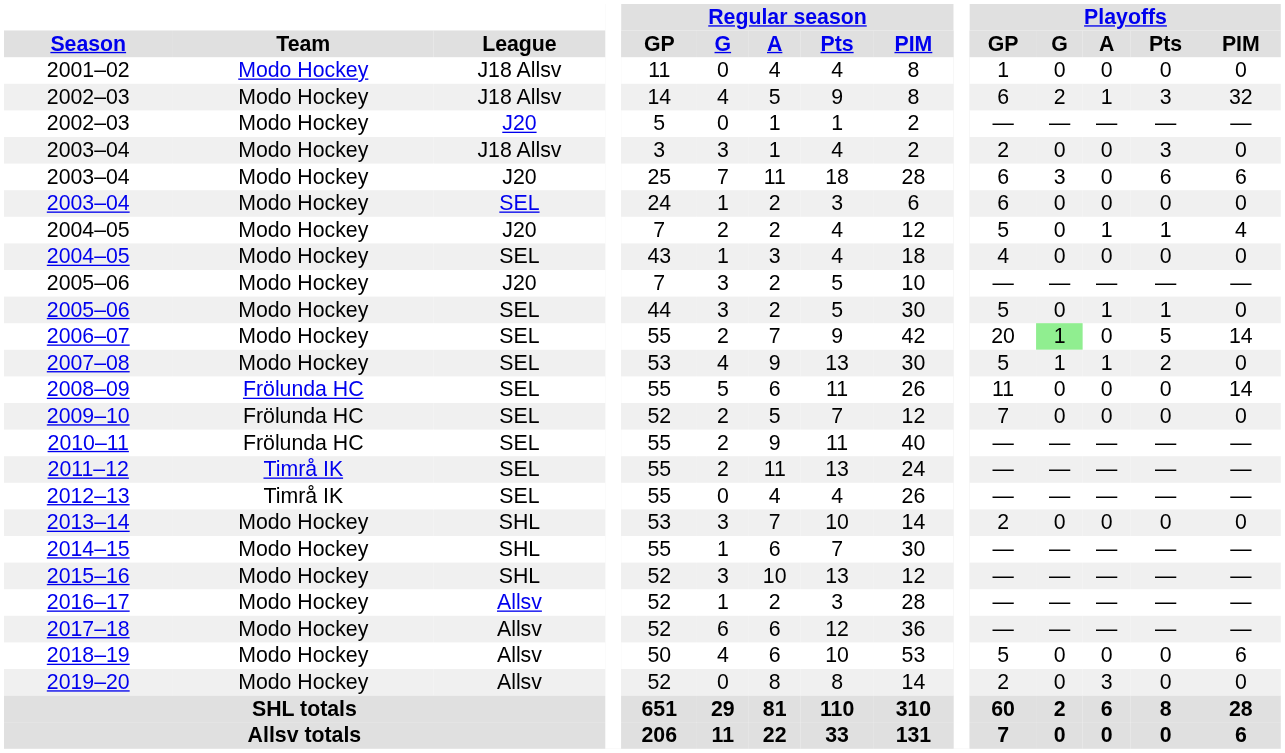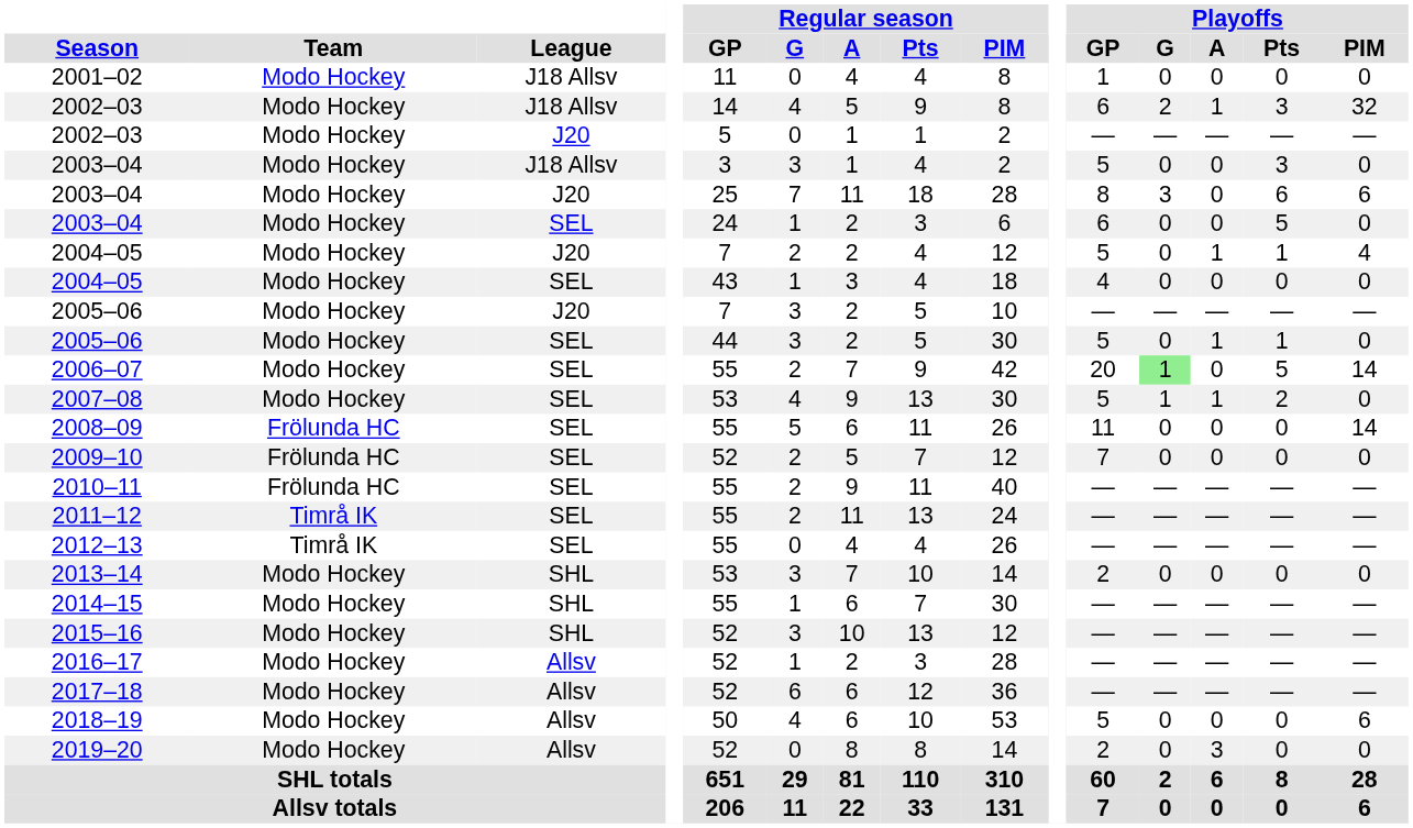 <table border="0" cellpadding="1" cellspacing="0" ID="Table3" style="text-align:center; width:60em">
 <tr bgcolor="#e0e0e0">
 <th colspan="3" bgcolor="#ffffff"> </th>
 <th rowspan="99" bgcolor="#ffffff"> </th>
 <th colspan="5"><a href='#'>Regular season</a></th>
 <th rowspan="99" bgcolor="#ffffff"> </th>
 <th colspan="5"><a href='#'>Playoffs</a></th>
 </tr>
 <tr bgcolor="#e0e0e0">
 <th><a href='#'>Season</a></th>
 <th>Team</th>
 <th>League</th>
 <th>GP</th>
 <th><a href='#'>G</a></th>
 <th><a href='#'>A</a></th>
 <th><a href='#'>Pts</a></th>
 <th><a href='#'>PIM</a></th>
 <th>GP</th>
 <th>G</th>
 <th>A</th>
 <th>Pts</th>
 <th>PIM</th>
 </tr>
 <tr>
 <td>2001–02</td>
 <td><a href='#'>Modo Hockey</a></td>
 <td>J18 Allsv</td>
 <td>11</td>
 <td>0</td>
 <td>4</td>
 <td>4</td>
 <td>8</td>
 <td>1</td>
 <td>0</td>
 <td>0</td>
 <td>0</td>
 <td>0</td>
 </tr>
 <tr bgcolor="#f0f0f0">
 <td>2002–03</td>
 <td>Modo Hockey</td>
 <td>J18 Allsv</td>
 <td>14</td>
 <td>4</td>
 <td>5</td>
 <td>9</td>
 <td>8</td>
 <td>6</td>
 <td>2</td>
 <td>1</td>
 <td>3</td>
 <td>32</td>
 </tr>
 <tr>
 <td>2002–03</td>
 <td>Modo Hockey</td>
 <td><a href='#'>J20</a></td>
 <td>5</td>
 <td>0</td>
 <td>1</td>
 <td>1</td>
 <td>2</td>
 <td>—</td>
 <td>—</td>
 <td>—</td>
 <td>—</td>
 <td>—</td>
 </tr>
 <tr bgcolor="#f0f0f0">
 <td>2003–04</td>
 <td>Modo Hockey</td>
 <td>J18 Allsv</td>
 <td>3</td>
 <td>3</td>
 <td>1</td>
 <td>4</td>
 <td>2</td>
-<td>2</td>
+<td>5</td>
 <td>0</td>
 <td>0</td>
 <td>3</td>
 <td>0</td>
 </tr>
 <tr>
 <td>2003–04</td>
 <td>Modo Hockey</td>
 <td>J20</td>
 <td>25</td>
 <td>7</td>
 <td>11</td>
 <td>18</td>
 <td>28</td>
-<td>6</td>
+<td>8</td>
 <td>3</td>
 <td>0</td>
 <td>6</td>
 <td>6</td>
 </tr>
 <tr bgcolor="#f0f0f0">
 <td><a href='#'>2003–04</a></td>
 <td>Modo Hockey</td>
 <td><a href='#'>SEL</a></td>
 <td>24</td>
 <td>1</td>
 <td>2</td>
 <td>3</td>
 <td>6</td>
 <td>6</td>
 <td>0</td>
 <td>0</td>
-<td>0</td>
+<td>5</td>
 <td>0</td>
 </tr>
 <tr>
 <td>2004–05</td>
 <td>Modo Hockey</td>
 <td>J20</td>
 <td>7</td>
 <td>2</td>
 <td>2</td>
 <td>4</td>
 <td>12</td>
 <td>5</td>
 <td>0</td>
 <td>1</td>
 <td>1</td>
 <td>4</td>
 </tr>
 <tr bgcolor="#f0f0f0">
 <td><a href='#'>2004–05</a></td>
 <td>Modo Hockey</td>
 <td>SEL</td>
 <td>43</td>
 <td>1</td>
 <td>3</td>
 <td>4</td>
 <td>18</td>
 <td>4</td>
 <td>0</td>
 <td>0</td>
 <td>0</td>
 <td>0</td>
 </tr>
 <tr>
 <td>2005–06</td>
 <td>Modo Hockey</td>
 <td>J20</td>
 <td>7</td>
 <td>3</td>
 <td>2</td>
 <td>5</td>
 <td>10</td>
 <td>—</td>
 <td>—</td>
 <td>—</td>
 <td>—</td>
 <td>—</td>
 </tr>
 <tr bgcolor="#f0f0f0">
 <td><a href='#'>2005–06</a></td>
 <td>Modo Hockey</td>
 <td>SEL</td>
 <td>44</td>
 <td>3</td>
 <td>2</td>
 <td>5</td>
 <td>30</td>
 <td>5</td>
 <td>0</td>
 <td>1</td>
 <td>1</td>
 <td>0</td>
 </tr>
 <tr>
 <td><a href='#'>2006–07</a></td>
 <td>Modo Hockey</td>
 <td>SEL</td>
 <td>55</td>
 <td>2</td>
 <td>7</td>
 <td>9</td>
 <td>42</td>
 <td>20</td>
 <td style="background: lightgreen;">1</td>
 <td>0</td>
 <td>5</td>
 <td>14</td>
 </tr>
 <tr bgcolor="#f0f0f0">
 <td><a href='#'>2007–08</a></td>
 <td>Modo Hockey</td>
 <td>SEL</td>
 <td>53</td>
 <td>4</td>
 <td>9</td>
 <td>13</td>
 <td>30</td>
 <td>5</td>
 <td>1</td>
 <td>1</td>
 <td>2</td>
 <td>0</td>
 </tr>
 <tr>
 <td><a href='#'>2008–09</a></td>
 <td><a href='#'>Frölunda HC</a></td>
 <td>SEL</td>
 <td>55</td>
 <td>5</td>
 <td>6</td>
 <td>11</td>
 <td>26</td>
 <td>11</td>
 <td>0</td>
 <td>0</td>
 <td>0</td>
 <td>14</td>
 </tr>
 <tr bgcolor="#f0f0f0">
 <td><a href='#'>2009–10</a></td>
 <td>Frölunda HC</td>
 <td>SEL</td>
 <td>52</td>
 <td>2</td>
 <td>5</td>
 <td>7</td>
 <td>12</td>
 <td>7</td>
 <td>0</td>
 <td>0</td>
 <td>0</td>
 <td>0</td>
 </tr>
 <tr>
 <td><a href='#'>2010–11</a></td>
 <td>Frölunda HC</td>
 <td>SEL</td>
 <td>55</td>
 <td>2</td>
 <td>9</td>
 <td>11</td>
 <td>40</td>
 <td>—</td>
 <td>—</td>
 <td>—</td>
 <td>—</td>
 <td>—</td>
 </tr>
 <tr bgcolor="#f0f0f0">
 <td><a href='#'>2011–12</a></td>
 <td><a href='#'>Timrå IK</a></td>
 <td>SEL</td>
 <td>55</td>
 <td>2</td>
 <td>11</td>
 <td>13</td>
 <td>24</td>
 <td>—</td>
 <td>—</td>
 <td>—</td>
 <td>—</td>
 <td>—</td>
 </tr>
 <tr>
 <td><a href='#'>2012–13</a></td>
 <td>Timrå IK</td>
 <td>SEL</td>
 <td>55</td>
 <td>0</td>
 <td>4</td>
 <td>4</td>
 <td>26</td>
 <td>—</td>
 <td>—</td>
 <td>—</td>
 <td>—</td>
 <td>—</td>
 </tr>
 <tr bgcolor="#f0f0f0">
 <td><a href='#'>2013–14</a></td>
 <td>Modo Hockey</td>
 <td>SHL</td>
 <td>53</td>
 <td>3</td>
 <td>7</td>
 <td>10</td>
 <td>14</td>
 <td>2</td>
 <td>0</td>
 <td>0</td>
 <td>0</td>
 <td>0</td>
 </tr>
 <tr>
 <td><a href='#'>2014–15</a></td>
 <td>Modo Hockey</td>
 <td>SHL</td>
 <td>55</td>
 <td>1</td>
 <td>6</td>
 <td>7</td>
 <td>30</td>
 <td>—</td>
 <td>—</td>
 <td>—</td>
 <td>—</td>
 <td>—</td>
 </tr>
 <tr bgcolor="#f0f0f0">
 <td><a href='#'>2015–16</a></td>
 <td>Modo Hockey</td>
 <td>SHL</td>
 <td>52</td>
 <td>3</td>
 <td>10</td>
 <td>13</td>
 <td>12</td>
 <td>—</td>
 <td>—</td>
 <td>—</td>
 <td>—</td>
 <td>—</td>
 </tr>
 <tr>
 <td><a href='#'>2016–17</a></td>
 <td>Modo Hockey</td>
 <td><a href='#'>Allsv</a></td>
 <td>52</td>
 <td>1</td>
 <td>2</td>
 <td>3</td>
 <td>28</td>
 <td>—</td>
 <td>—</td>
 <td>—</td>
 <td>—</td>
 <td>—</td>
 </tr>
 <tr bgcolor="#f0f0f0">
 <td><a href='#'>2017–18</a></td>
 <td>Modo Hockey</td>
 <td>Allsv</td>
 <td>52</td>
 <td>6</td>
 <td>6</td>
 <td>12</td>
 <td>36</td>
 <td>—</td>
 <td>—</td>
 <td>—</td>
 <td>—</td>
 <td>—</td>
 </tr>
 <tr>
 <td><a href='#'>2018–19</a></td>
 <td>Modo Hockey</td>
 <td>Allsv</td>
 <td>50</td>
 <td>4</td>
 <td>6</td>
 <td>10</td>
 <td>53</td>
 <td>5</td>
 <td>0</td>
 <td>0</td>
 <td>0</td>
 <td>6</td>
 </tr>
 <tr bgcolor="#f0f0f0">
 <td><a href='#'>2019–20</a></td>
 <td>Modo Hockey</td>
 <td>Allsv</td>
 <td>52</td>
 <td>0</td>
 <td>8</td>
 <td>8</td>
 <td>14</td>
 <td>2</td>
 <td>0</td>
 <td>3</td>
 <td>0</td>
 <td>0</td>
 </tr>
 <tr bgcolor="#e0e0e0">
 <th colspan="3">SHL totals</th>
 <th>651</th>
 <th>29</th>
 <th>81</th>
 <th>110</th>
 <th>310</th>
 <th>60</th>
 <th>2</th>
 <th>6</th>
 <th>8</th>
 <th>28</th>
 </tr>
 <tr bgcolor="#e0e0e0">
 <th colspan="3">Allsv totals</th>
 <th>206</th>
 <th>11</th>
 <th>22</th>
 <th>33</th>
 <th>131</th>
 <th>7</th>
 <th>0</th>
 <th>0</th>
 <th>0</th>
 <th>6</th>
 </tr>
 </table>
